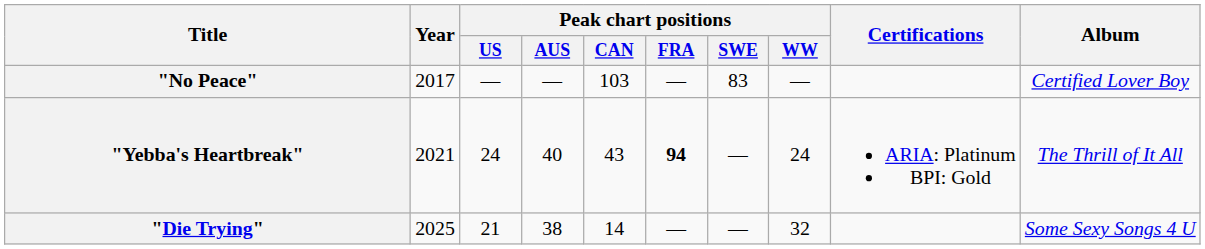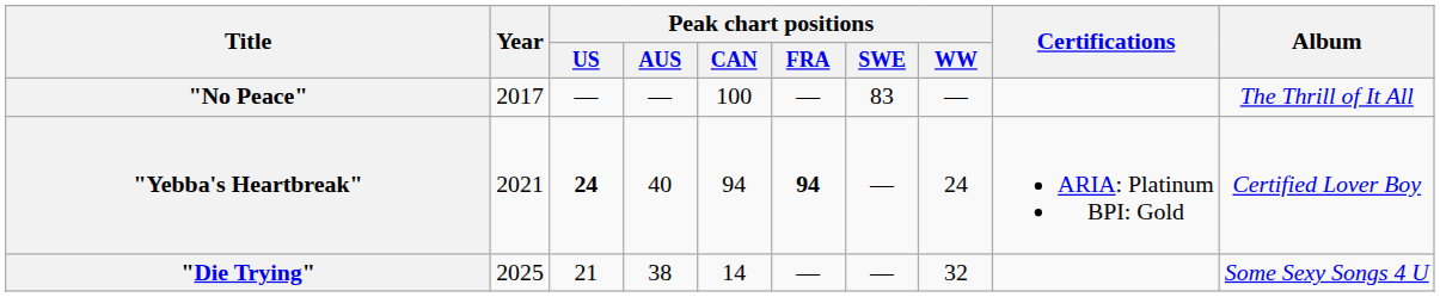 <table class="wikitable plainrowheaders" style="text-align:center;">
 <tr>
 <th scope="col" rowspan="2" style="width:20em;">Title</th>
 <th scope="col" rowspan="2" style="width:1em;">Year</th>
 <th scope="col" colspan="6">Peak chart positions</th>
 <th scope="col" rowspan="2"><a href='#'>Certifications</a></th>
 <th scope="col" rowspan="2">Album</th>
 </tr>
 <tr>
 <th scope="col" style="width:3em;font-size:90%;"><a href='#'>US</a><br></th>
 <th scope="col" style="width:3em;font-size:90%;"><a href='#'>AUS</a><br></th>
 <th scope="col" style="width:3em;font-size:90%;"><a href='#'>CAN</a><br></th>
 <th scope="col" style="width:3em;font-size:90%;"><a href='#'>FRA</a><br></th>
 <th scope="col" style="width:3em;font-size:90%;"><a href='#'>SWE</a><br></th>
 <th scope="col" style="width:3em;font-size:90%;"><a href='#'>WW</a><br></th>
 </tr>
 <tr>
 <th scope="row">"No Peace"<br></th>
 <td>2017</td>
 <td>—</td>
 <td>—</td>
-<td>103</td>
+<td>100</td>
 <td>—</td>
 <td>83</td>
 <td>—</td>
 <td></td>
-<td><em><a href='#'>Certified Lover Boy</a></em></td>
+<td><em><a href='#'>The Thrill of It All</a></em></td>
 </tr>
 <tr>
 <th scope="row">"Yebba's Heartbreak"<br></th>
 <td>2021</td>
-<td>24</td>
+<td><strong>24</strong></td>
 <td>40</td>
-<td>43</td>
+<td>94</td>
 <td><strong>94</strong></td>
 <td>—</td>
 <td>24</td>
 <td><br><ul><li><a href='#'>ARIA</a>: Platinum</li><li>BPI: Gold</li></ul></td>
-<td><em><a href='#'>The Thrill of It All</a></em></td>
+<td><em><a href='#'>Certified Lover Boy</a></em></td>
 </tr>
 <tr>
 <th scope="row">"<a href='#'>Die Trying</a>"<br></th>
 <td>2025</td>
 <td>21</td>
 <td>38</td>
 <td>14</td>
 <td>—</td>
 <td>—</td>
 <td>32</td>
 <td></td>
 <td><em><a href='#'>Some Sexy Songs 4 U</a></em></td>
 </tr>
 </table>
